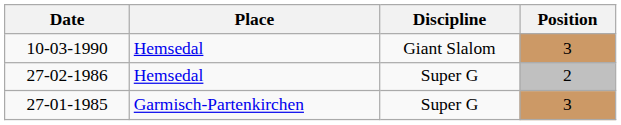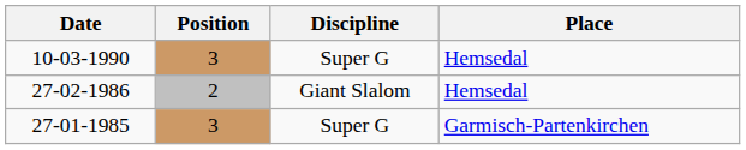 <table class="wikitable" width=40% style="font-size:90%; text-align:center;">
 <tr>
 <th>Date</th>
+<th>Position</th>
+<th>Discipline</th>
 <th>Place</th>
-<th>Discipline</th>
-<th>Position</th>
 </tr>
 <tr>
 <td>10-03-1990</td>
+<td bgcolor=cc9966>3</td>
+<td>Super G</td>
 <td align=left> <a href='#'>Hemsedal</a></td>
-<td>Giant Slalom</td>
-<td bgcolor=cc9966>3</td>
 </tr>
 <tr>
 <td>27-02-1986</td>
+<td bgcolor=silver>2</td>
+<td>Giant Slalom</td>
 <td align=left> <a href='#'>Hemsedal</a></td>
-<td>Super G</td>
-<td bgcolor=silver>2</td>
 </tr>
 <tr>
 <td>27-01-1985</td>
+<td bgcolor=cc9966>3</td>
+<td>Super G</td>
 <td align=left> <a href='#'>Garmisch-Partenkirchen</a></td>
-<td>Super G</td>
-<td bgcolor=cc9966>3</td>
 </tr>
 </table>
